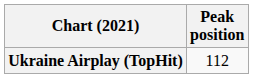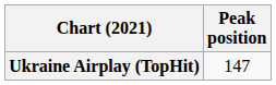 <table class="wikitable plainrowheaders" style="text-align:center">
 <tr>
 <th scope="col">Chart (2021)</th>
 <th scope="col">Peak<br>position</th>
 </tr>
 <tr>
 <th scope="row">Ukraine Airplay (TopHit)</th>
-<td>112</td>
+<td>147</td>
 </tr>
 </table>
